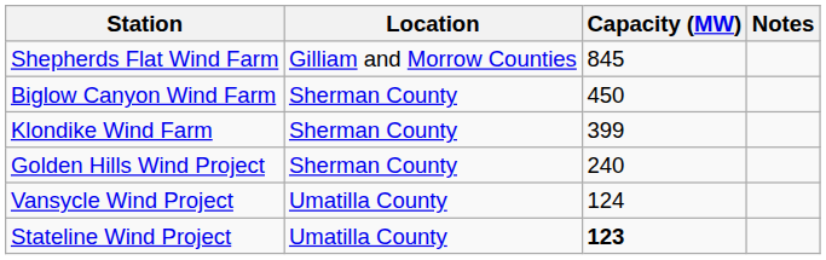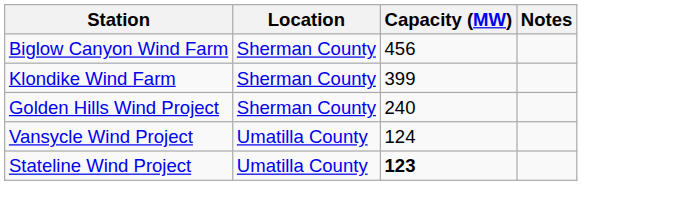 <table class="wikitable sortable" style="font-size:95%;">
 <tr>
 <th>Station</th>
 <th>Location</th>
 <th>Capacity (<a href='#'>MW</a>)</th>
 <th>Notes</th>
 </tr>
 <tr>
-<td><a href='#'>Shepherds Flat Wind Farm</a></td>
-<td><a href='#'>Gilliam</a> and <a href='#'>Morrow Counties</a></td>
-<td>845</td>
-<td></td>
-</tr>
-<tr>
 <td><a href='#'>Biglow Canyon Wind Farm</a></td>
 <td><a href='#'>Sherman County</a></td>
-<td>450</td>
+<td>456</td>
 <td></td>
 </tr>
 <tr>
 <td><a href='#'>Klondike Wind Farm</a></td>
 <td><a href='#'>Sherman County</a></td>
 <td>399</td>
 <td></td>
 </tr>
 <tr>
 <td><a href='#'>Golden Hills Wind Project</a></td>
 <td><a href='#'>Sherman County</a></td>
 <td>240</td>
 <td></td>
 </tr>
 <tr>
 <td><a href='#'>Vansycle Wind Project</a></td>
 <td><a href='#'>Umatilla County</a></td>
 <td>124</td>
 <td></td>
 </tr>
 <tr>
 <td><a href='#'>Stateline Wind Project</a></td>
 <td><a href='#'>Umatilla County</a></td>
 <td><strong>123</strong></td>
 <td></td>
 </tr>
 </table>
